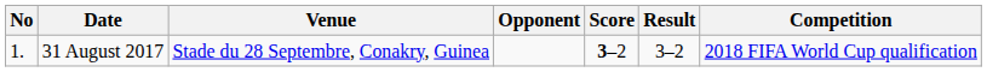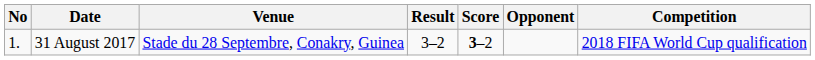 <table class="wikitable" style="font-size:100%;">
 <tr>
 <th>No</th>
 <th>Date</th>
 <th>Venue</th>
+<th>Result</th>
+<th>Score</th>
 <th>Opponent</th>
-<th>Score</th>
-<th>Result</th>
 <th>Competition</th>
 </tr>
 <tr>
 <td>1.</td>
 <td>31 August 2017</td>
 <td><a href='#'>Stade du 28 Septembre</a>, <a href='#'>Conakry</a>, <a href='#'>Guinea</a></td>
+<td align=center>3–2</td>
+<td align=center><strong>3</strong>–2</td>
 <td></td>
-<td align=center><strong>3</strong>–2</td>
-<td align=center>3–2</td>
 <td><a href='#'>2018 FIFA World Cup qualification</a></td>
 </tr>
 </table>
